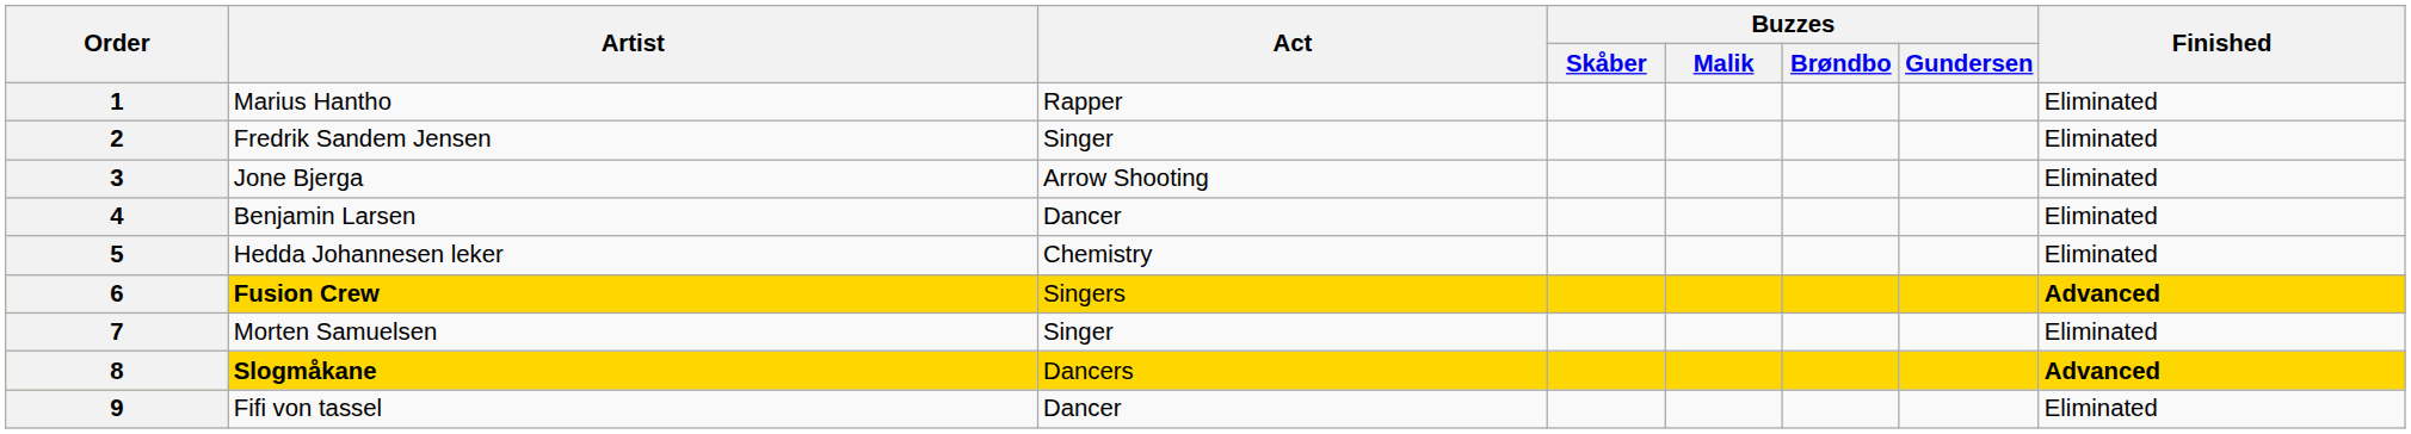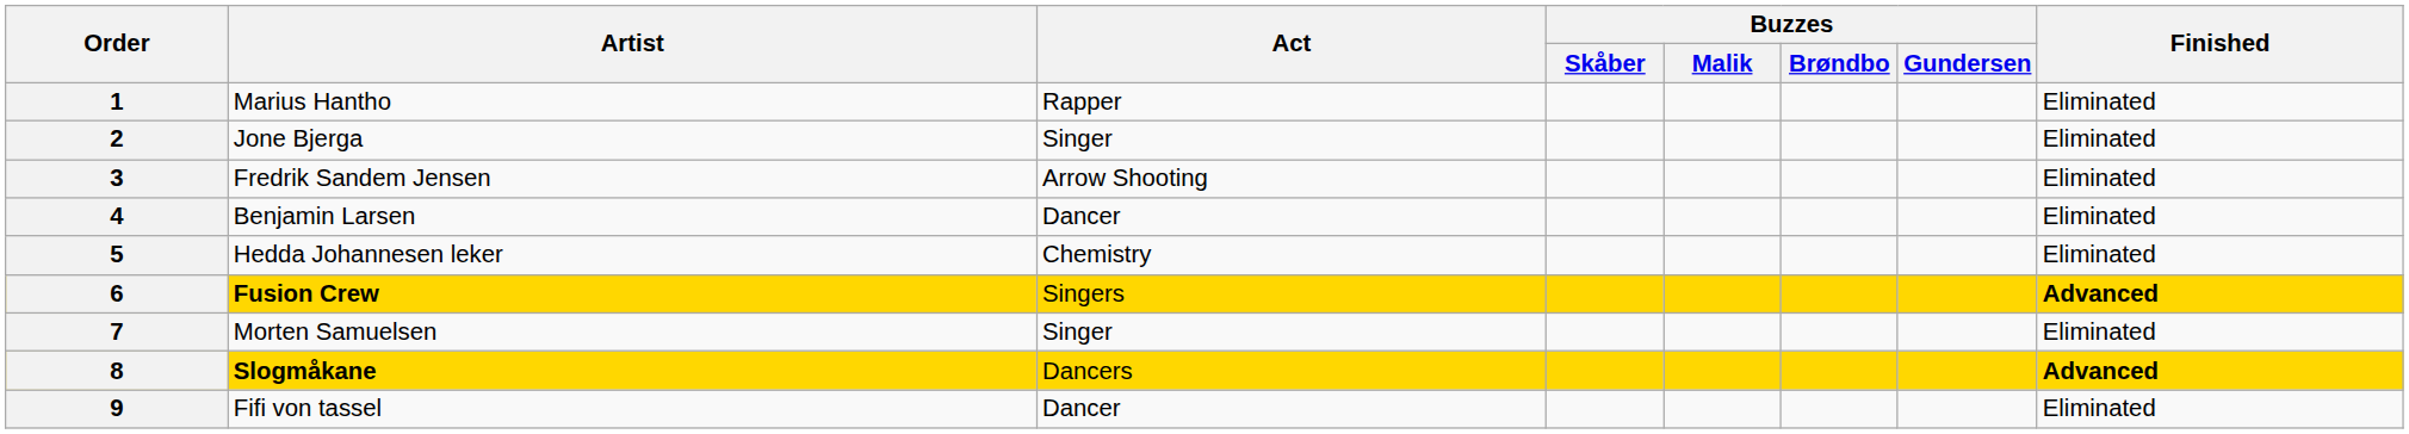 <table class="wikitable sortable" width="100%">
 <tr>
 <th rowspan="2">Order</th>
 <th rowspan="2" class="unsortable">Artist</th>
 <th rowspan="2" class="unsortable">Act</th>
 <th colspan="4">Buzzes</th>
 <th rowspan="2">Finished</th>
 </tr>
 <tr>
 <th width="70"><a href='#'>Skåber</a></th>
 <th width="70"><a href='#'>Malik</a></th>
 <th width="70"><a href='#'>Brøndbo</a></th>
 <th width="70"><a href='#'>Gundersen</a></th>
 </tr>
 <tr>
 <th>1</th>
 <td>Marius Hantho</td>
 <td>Rapper</td>
 <td></td>
 <td></td>
 <td></td>
 <td></td>
 <td>Eliminated</td>
 </tr>
 <tr>
 <th>2</th>
-<td>Fredrik Sandem Jensen</td>
+<td>Jone Bjerga</td>
 <td>Singer</td>
 <td></td>
 <td></td>
 <td></td>
 <td></td>
 <td>Eliminated</td>
 </tr>
 <tr>
 <th>3</th>
-<td>Jone Bjerga</td>
+<td>Fredrik Sandem Jensen</td>
 <td>Arrow Shooting</td>
 <td></td>
 <td></td>
 <td></td>
 <td></td>
 <td>Eliminated</td>
 </tr>
 <tr>
 <th>4</th>
 <td>Benjamin Larsen</td>
 <td>Dancer</td>
 <td></td>
 <td></td>
 <td></td>
 <td></td>
 <td>Eliminated</td>
 </tr>
 <tr>
 <th>5</th>
 <td>Hedda Johannesen leker</td>
 <td>Chemistry</td>
 <td></td>
 <td></td>
 <td></td>
 <td></td>
 <td>Eliminated</td>
 </tr>
 <tr style="background:gold;">
 <th>6</th>
 <td><strong>Fusion Crew</strong></td>
 <td>Singers</td>
 <td></td>
 <td></td>
 <td></td>
 <td></td>
 <td><strong>Advanced</strong></td>
 </tr>
 <tr>
 <th>7</th>
 <td>Morten Samuelsen</td>
 <td>Singer</td>
 <td></td>
 <td></td>
 <td></td>
 <td></td>
 <td>Eliminated</td>
 </tr>
 <tr style="background:gold;">
 <th>8</th>
 <td><strong>Slogmåkane</strong></td>
 <td>Dancers</td>
 <td></td>
 <td></td>
 <td></td>
 <td></td>
 <td><strong>Advanced</strong></td>
 </tr>
 <tr>
 <th>9</th>
 <td>Fifi von tassel</td>
 <td>Dancer</td>
 <td></td>
 <td style="text-align:center;"></td>
 <td></td>
 <td></td>
 <td>Eliminated</td>
 </tr>
 </table>
